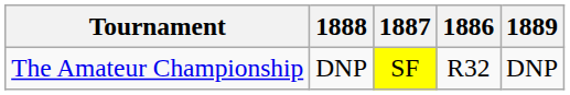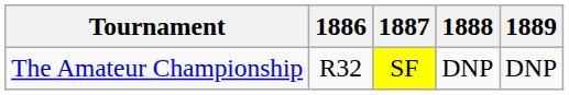 <table class="wikitable" style="font-size:95%;">
 <tr>
 <th>Tournament</th>
+<th>1886</th>
+<th>1887</th>
 <th>1888</th>
-<th>1887</th>
-<th>1886</th>
 <th>1889</th>
 </tr>
 <tr>
 <td><a href='#'>The Amateur Championship</a></td>
+<td align="center">R32</td>
+<td align="center" style="background:yellow;">SF</td>
 <td align="center">DNP</td>
-<td align="center" style="background:yellow;">SF</td>
-<td align="center">R32</td>
 <td align="center">DNP</td>
 </tr>
 </table>
